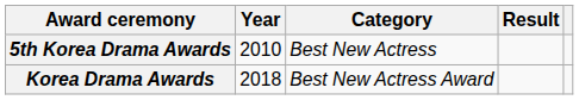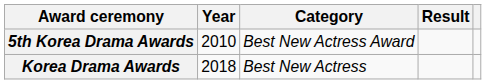 <table class="wikitable plainrowheaders sortable">
 <tr>
 <th scope="col">Award ceremony</th>
 <th scope="col">Year</th>
 <th scope="col">Category</th>
 <th scope="col">Result</th>
 <th scope="col" class="unsortable"></th>
 </tr>
 <tr>
 <th scope="row"><em>5th Korea Drama Awards</em></th>
 <td>2010</td>
-<td><em>Best New Actress</em></td>
+<td><em>Best New Actress Award</em></td>
 <td></td>
 <td></td>
 </tr>
 <tr>
 <th scope="row"><em>Korea Drama Awards</em></th>
 <td>2018</td>
-<td><em>Best New Actress Award</em></td>
+<td><em>Best New Actress</em></td>
 <td></td>
 <td></td>
 </tr>
 </table>
